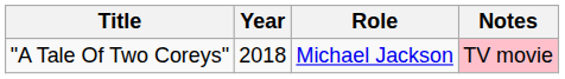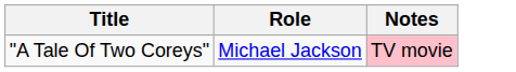 <table class="wikitable sortable">
 <tr>
 <th>Title</th>
-<th>Year</th>
 <th>Role</th>
 <th class="unsortable">Notes</th>
 </tr>
 <tr>
 <td>"A Tale Of Two Coreys"</td>
-<td>2018</td>
 <td><a href='#'>Michael Jackson</a></td>
 <td style="background: pink;">TV movie</td>
 </tr>
 </table>
